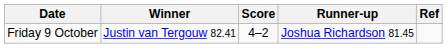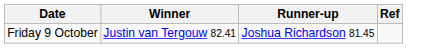 <table class="wikitable">
 <tr>
 <th>Date</th>
 <th>Winner</th>
-<th>Score</th>
 <th>Runner-up</th>
 <th>Ref</th>
 </tr>
 <tr>
 <td align=left>Friday 9 October</td>
 <td align=right> <a href='#'>Justin van Tergouw</a> <small><span>82.41</span></small></td>
-<td align=center>4–2</td>
 <td> <a href='#'>Joshua Richardson</a> <small><span>81.45</span></small></td>
 <td align=center></td>
 </tr>
 </table>
